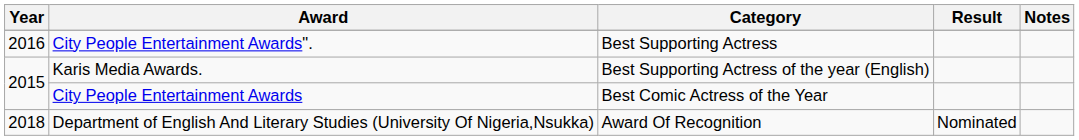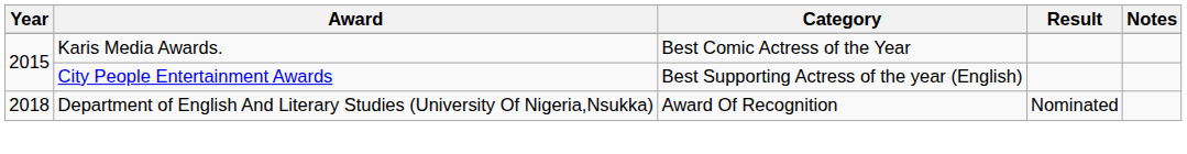 <table class="wikitable plainrowheaders sortable">
 <tr>
 <th>Year</th>
 <th>Award</th>
 <th>Category</th>
 <th>Result</th>
 <th>Notes</th>
 </tr>
 <tr>
 </tr>
 <tr>
-<td rowspan="1">2016</td>
-<td><a href='#'>City People Entertainment Awards</a>".</td>
-<td>Best Supporting Actress</td>
-<td></td>
-<td></td>
-</tr>
-<tr>
 <td rowspan="2">2015</td>
 <td>Karis Media Awards.</td>
-<td>Best Supporting Actress of the year (English)</td>
+<td>Best Comic Actress of the Year</td>
 <td></td>
 <td></td>
 </tr>
 <tr>
 <td><a href='#'>City People Entertainment Awards</a></td>
-<td>Best Comic Actress of the Year</td>
+<td>Best Supporting Actress of the year (English)</td>
 <td></td>
 <td></td>
 </tr>
 <tr>
 <td>2018</td>
 <td>Department of English And Literary Studies (University Of Nigeria,Nsukka)</td>
 <td>Award Of Recognition</td>
 <td>Nominated</td>
 </tr>
 </table>
